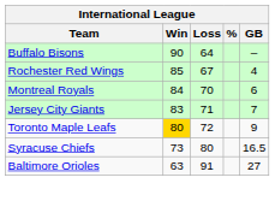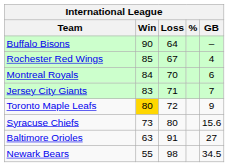 <table class="wikitable">
 <tr>
 <th colspan="5">International League</th>
 </tr>
 <tr>
 <th width="60%">Team</th>
 <th>Win</th>
 <th>Loss</th>
 <th>%</th>
 <th>GB</th>
 </tr>
 <tr align=center bgcolor=ccffcc>
 <td align=left><a href='#'>Buffalo Bisons</a></td>
 <td>90</td>
 <td>64</td>
 <td></td>
 <td>–</td>
 </tr>
 <tr align=center bgcolor=ccffcc>
 <td align=left><a href='#'>Rochester Red Wings</a></td>
 <td>85</td>
 <td>67</td>
 <td></td>
 <td>4</td>
 </tr>
 <tr align=center bgcolor=ccffcc>
 <td align=left><a href='#'>Montreal Royals</a></td>
 <td>84</td>
 <td>70</td>
 <td></td>
 <td>6</td>
 </tr>
 <tr align=center bgcolor=ccffcc>
 <td align=left><a href='#'>Jersey City Giants</a></td>
 <td>83</td>
 <td>71</td>
 <td></td>
 <td>7</td>
 </tr>
 <tr align=center>
 <td align=left><a href='#'>Toronto Maple Leafs</a></td>
 <td style="background: gold;">80</td>
 <td>72</td>
 <td></td>
 <td>9</td>
 </tr>
 <tr align=center>
 <td align=left><a href='#'>Syracuse Chiefs</a></td>
 <td>73</td>
 <td>80</td>
 <td></td>
-<td>16.5</td>
+<td>15.6</td>
 </tr>
 <tr align=center>
 <td align=left><a href='#'>Baltimore Orioles</a></td>
 <td>63</td>
 <td>91</td>
 <td></td>
 <td>27</td>
 </tr>
+<tr align=center>
+<td align=left><a href='#'>Newark Bears</a></td>
+<td>55</td>
+<td>98</td>
+<td></td>
+<td>34.5</td>
+</tr>
 </table>
